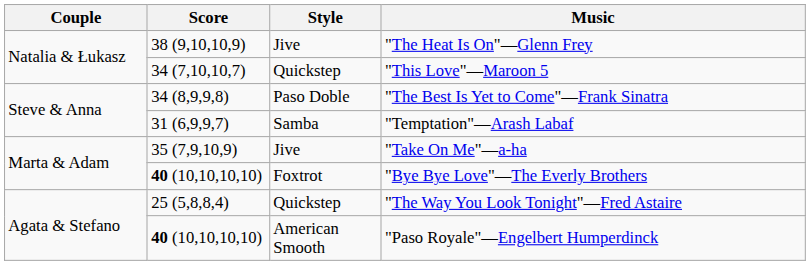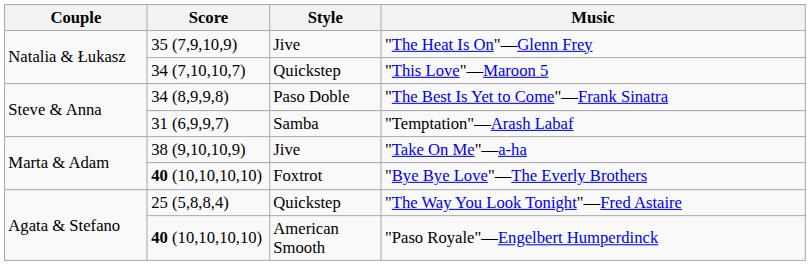 <table class="wikitable">
 <tr>
 <th width="130">Couple</th>
 <th width="110">Score</th>
 <th width="100">Style</th>
 <th width="400">Music</th>
 </tr>
 <tr>
 <td rowspan="2">Natalia & Łukasz</td>
-<td>38 (9,10,10,9)</td>
+<td>35 (7,9,10,9)</td>
 <td>Jive</td>
 <td>"<a href='#'>The Heat Is On</a>"—<a href='#'>Glenn Frey</a></td>
 </tr>
 <tr>
 <td>34 (7,10,10,7)</td>
 <td>Quickstep</td>
 <td>"<a href='#'>This Love</a>"—<a href='#'>Maroon 5</a></td>
 </tr>
 <tr>
 <td rowspan="2">Steve & Anna</td>
 <td>34 (8,9,9,8)</td>
 <td>Paso Doble</td>
 <td>"<a href='#'>The Best Is Yet to Come</a>"—<a href='#'>Frank Sinatra</a></td>
 </tr>
 <tr>
 <td>31 (6,9,9,7)</td>
 <td>Samba</td>
 <td>"Temptation"—<a href='#'>Arash Labaf</a></td>
 </tr>
 <tr>
 <td rowspan="2">Marta & Adam</td>
-<td>35 (7,9,10,9)</td>
+<td>38 (9,10,10,9)</td>
 <td>Jive</td>
 <td>"<a href='#'>Take On Me</a>"—<a href='#'>a-ha</a></td>
 </tr>
 <tr>
 <td><strong>40</strong> (10,10,10,10)</td>
 <td>Foxtrot</td>
 <td>"<a href='#'>Bye Bye Love</a>"—<a href='#'>The Everly Brothers</a></td>
 </tr>
 <tr>
 <td rowspan="2">Agata & Stefano</td>
 <td>25 (5,8,8,4)</td>
 <td>Quickstep</td>
 <td>"<a href='#'>The Way You Look Tonight</a>"—<a href='#'>Fred Astaire</a></td>
 </tr>
 <tr>
 <td><strong>40</strong> (10,10,10,10)</td>
 <td>American Smooth</td>
 <td>"Paso Royale"—<a href='#'>Engelbert Humperdinck</a></td>
 </tr>
 </table>
